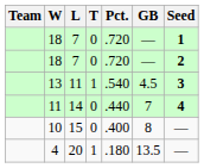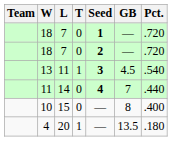 <table class=wikitable>
 <tr>
 <th>Team</th>
 <th>W</th>
 <th>L</th>
 <th>T</th>
+<th>Seed</th>
+<th>GB</th>
 <th>Pct.</th>
-<th>GB</th>
-<th>Seed</th>
 </tr>
 <tr align=center bgcolor=ccffcc>
 <td></td>
 <td>18</td>
 <td>7</td>
 <td>0</td>
+<td><strong>1</strong></td>
+<td>—</td>
 <td>.720</td>
-<td>—</td>
-<td><strong>1</strong></td>
 </tr>
 <tr align=center bgcolor=ccffcc>
 <td></td>
 <td>18</td>
 <td>7</td>
 <td>0</td>
+<td><strong>2</strong></td>
+<td>—</td>
 <td>.720</td>
-<td>—</td>
-<td><strong>2</strong></td>
 </tr>
 <tr align=center bgcolor=ccffcc>
 <td></td>
 <td>13</td>
 <td>11</td>
 <td>1</td>
+<td><strong>3</strong></td>
+<td>4.5</td>
 <td>.540</td>
-<td>4.5</td>
-<td><strong>3</strong></td>
 </tr>
 <tr align=center bgcolor=ccffcc>
 <td></td>
 <td>11</td>
 <td>14</td>
 <td>0</td>
+<td><strong>4</strong></td>
+<td>7</td>
 <td>.440</td>
-<td>7</td>
-<td><strong>4</strong></td>
 </tr>
 <tr align=center>
 <td></td>
 <td>10</td>
 <td>15</td>
 <td>0</td>
+<td>—</td>
+<td>8</td>
 <td>.400</td>
-<td>8</td>
-<td>—</td>
 </tr>
 <tr align=center>
 <td></td>
 <td>4</td>
 <td>20</td>
 <td>1</td>
+<td>—</td>
+<td>13.5</td>
 <td>.180</td>
-<td>13.5</td>
-<td>—</td>
 </tr>
 </table>
